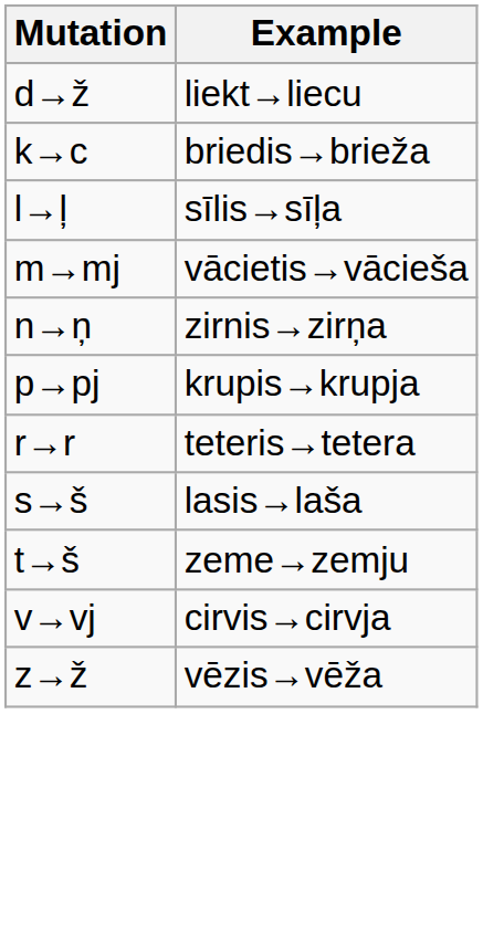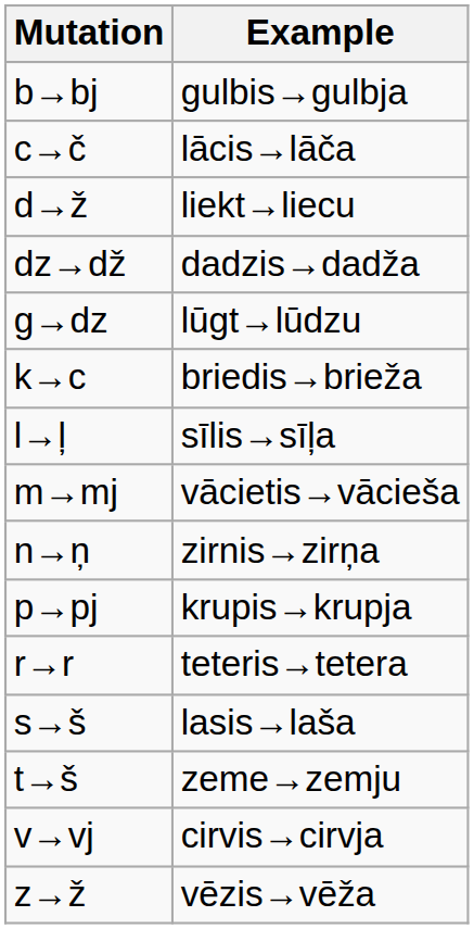 <table class="wikitable">
 <tr>
 <th>Mutation</th>
 <th>Example</th>
 </tr>
 <tr>
+<td>b→bj</td>
+<td>gulbis→gulbja</td>
+</tr>
+<tr>
+<td>c→č</td>
+<td>lācis→lāča</td>
+</tr>
+<tr>
 <td>d→ž</td>
 <td>liekt→liecu</td>
+</tr>
+<tr>
+<td>dz→dž</td>
+<td>dadzis→dadža</td>
+</tr>
+<tr>
+<td>g→dz</td>
+<td>lūgt→lūdzu</td>
 </tr>
 <tr>
 <td>k→c</td>
 <td>briedis→brieža</td>
 </tr>
 <tr>
 <td>l→ļ</td>
 <td>sīlis→sīļa</td>
 </tr>
 <tr>
 <td>m→mj</td>
 <td>vācietis→vācieša</td>
 </tr>
 <tr>
 <td>n→ņ</td>
 <td>zirnis→zirņa</td>
 </tr>
 <tr>
 <td>p→pj</td>
 <td>krupis→krupja</td>
 </tr>
 <tr>
 <td>r→r</td>
 <td>teteris→tetera</td>
 </tr>
 <tr>
 <td>s→š</td>
 <td>lasis→laša</td>
 </tr>
 <tr>
 <td>t→š</td>
 <td>zeme→zemju</td>
 </tr>
 <tr>
 <td>v→vj</td>
 <td>cirvis→cirvja</td>
 </tr>
 <tr>
 <td>z→ž</td>
 <td>vēzis→vēža</td>
 </tr>
 </table>
